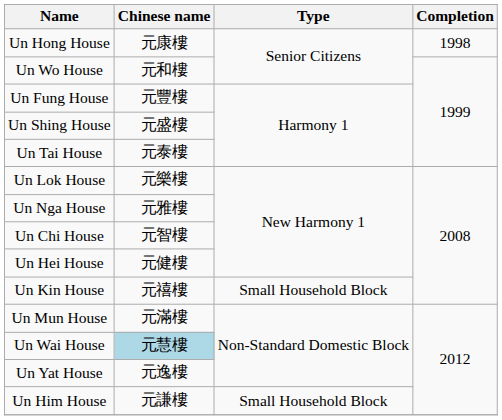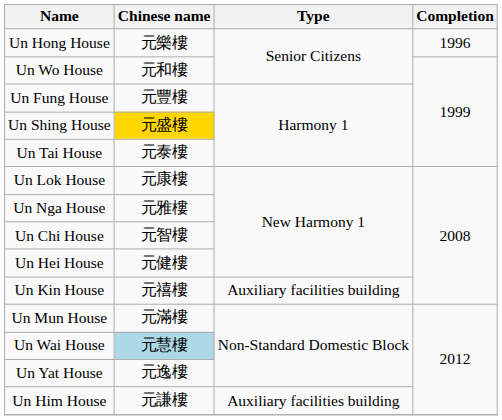 <table class="wikitable" style="text-align: center">
 <tr>
 <th>Name</th>
 <th>Chinese name</th>
 <th>Type</th>
 <th>Completion</th>
 </tr>
 <tr>
 <td>Un Hong House</td>
-<td>元康樓</td>
+<td>元樂樓</td>
 <td rowspan="2">Senior Citizens</td>
-<td rowspan="1">1998</td>
+<td rowspan="1">1996</td>
 </tr>
 <tr>
 <td>Un Wo House</td>
 <td>元和樓</td>
 <td rowspan="4">1999</td>
 </tr>
 <tr>
 <td>Un Fung House</td>
 <td>元豐樓</td>
 <td rowspan="3">Harmony 1</td>
 </tr>
 <tr>
 <td>Un Shing House</td>
-<td>元盛樓</td>
+<td style="background: gold;">元盛樓</td>
 </tr>
 <tr>
 <td>Un Tai House</td>
 <td>元泰樓</td>
 </tr>
 <tr>
 <td>Un Lok House</td>
-<td>元樂樓</td>
+<td>元康樓</td>
 <td rowspan="4">New Harmony 1</td>
 <td rowspan="5">2008</td>
 </tr>
 <tr>
 <td>Un Nga House</td>
 <td>元雅樓</td>
 </tr>
 <tr>
 <td>Un Chi House</td>
 <td>元智樓</td>
 </tr>
 <tr>
 <td>Un Hei House</td>
 <td>元健樓</td>
 </tr>
 <tr>
 <td>Un Kin House</td>
 <td>元禧樓</td>
-<td rowspan="1">Small Household Block</td>
+<td rowspan="1">Auxiliary facilities building</td>
 </tr>
 <tr>
 <td>Un Mun House</td>
 <td>元滿樓</td>
 <td rowspan="3">Non-Standard Domestic Block</td>
 <td rowspan="4">2012</td>
 </tr>
 <tr>
 <td>Un Wai House</td>
 <td style="background: lightblue;">元慧樓</td>
 </tr>
 <tr>
 <td>Un Yat House</td>
 <td>元逸樓</td>
 </tr>
 <tr>
 <td>Un Him House</td>
 <td>元謙樓</td>
-<td rowspan="1">Small Household Block</td>
+<td rowspan="1">Auxiliary facilities building</td>
 </tr>
 <tr>
 </tr>
 </table>
